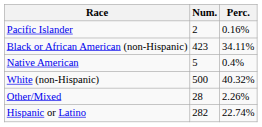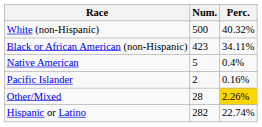 <table class="wikitable">
 <tr>
 <th>Race</th>
 <th>Num.</th>
 <th>Perc.</th>
 </tr>
 <tr>
-<td><a href='#'>Pacific Islander</a></td>
-<td>2</td>
-<td>0.16%</td>
+<td><a href='#'>White</a> (non-Hispanic)</td>
+<td>500</td>
+<td>40.32%</td>
 </tr>
 <tr>
 <td><a href='#'>Black or African American</a> (non-Hispanic)</td>
 <td>423</td>
 <td>34.11%</td>
 </tr>
 <tr>
 <td><a href='#'>Native American</a></td>
 <td>5</td>
 <td>0.4%</td>
 </tr>
 <tr>
-<td><a href='#'>White</a> (non-Hispanic)</td>
-<td>500</td>
-<td>40.32%</td>
+<td><a href='#'>Pacific Islander</a></td>
+<td>2</td>
+<td>0.16%</td>
 </tr>
 <tr>
 <td><a href='#'>Other/Mixed</a></td>
 <td>28</td>
-<td>2.26%</td>
+<td style="background: gold;">2.26%</td>
 </tr>
 <tr>
 <td><a href='#'>Hispanic</a> or <a href='#'>Latino</a></td>
 <td>282</td>
 <td>22.74%</td>
 </tr>
 </table>
